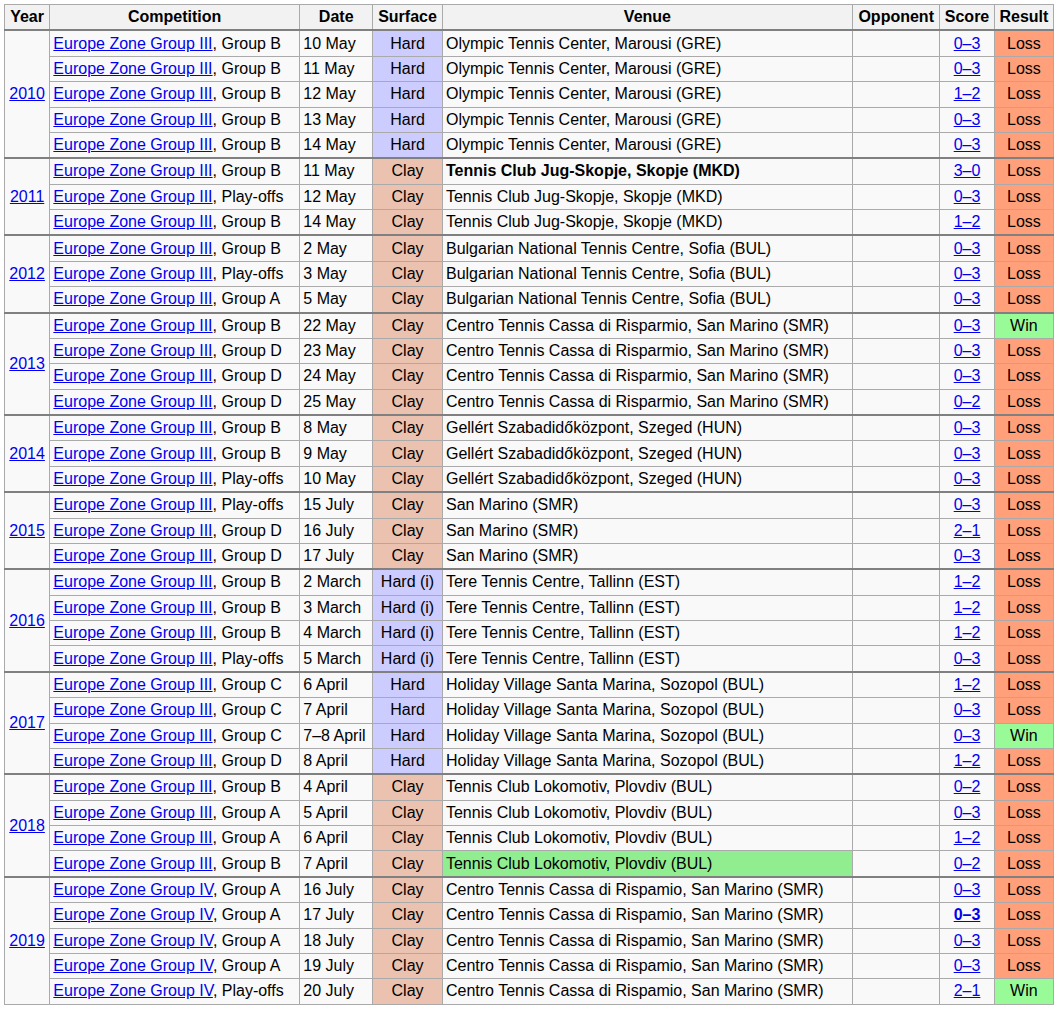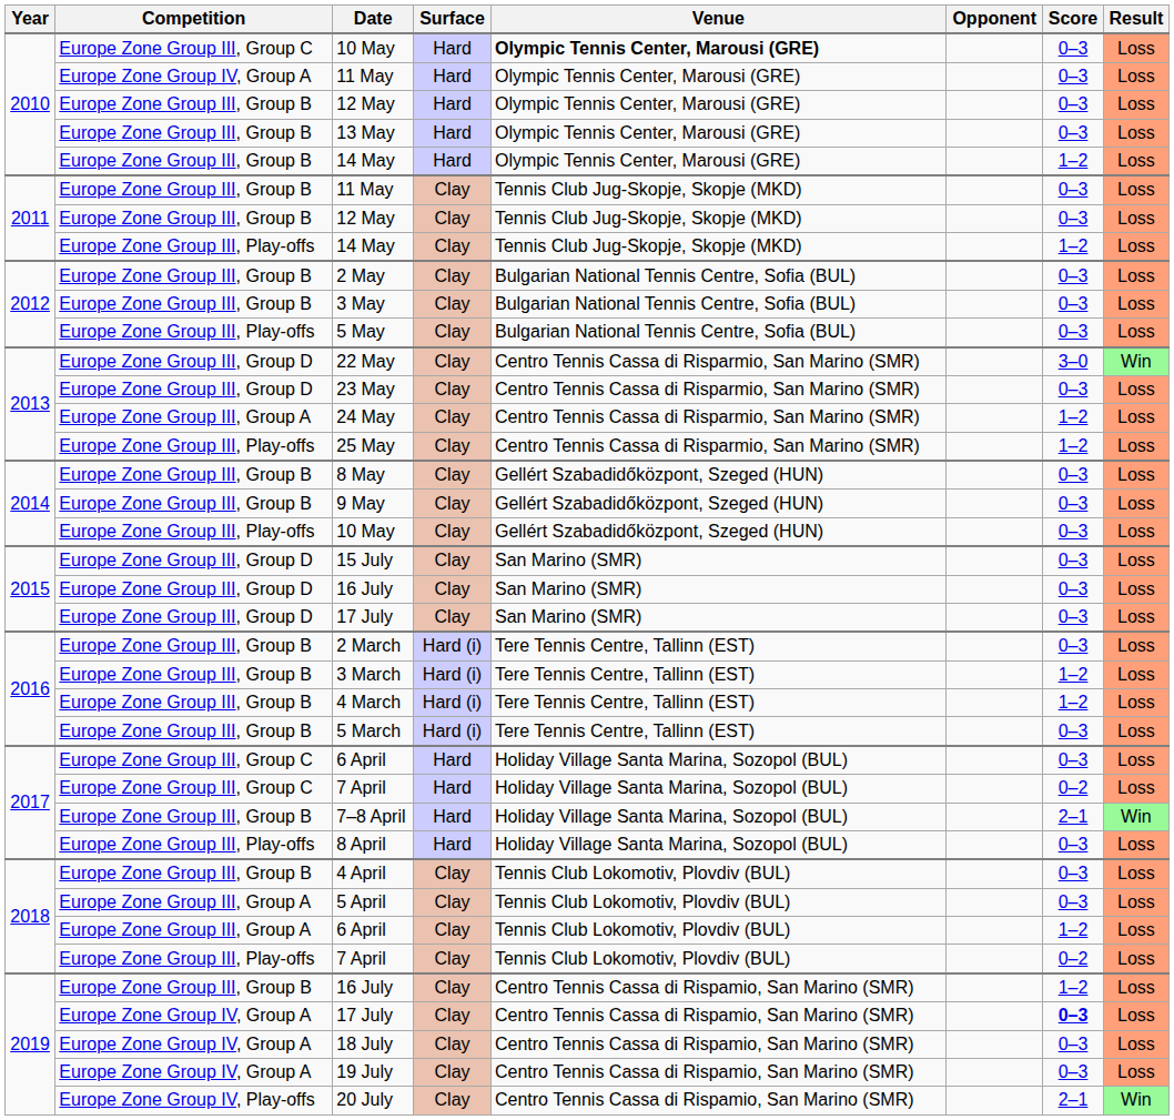 <table class="wikitable collapsible collapsed" width="1050">
 <tr>
 <th scope="col">Year</th>
 <th scope="col">Competition</th>
 <th scope="col">Date</th>
 <th scope="col">Surface</th>
 <th scope="col">Venue</th>
 <th scope="col">Opponent</th>
 <th scope="col">Score</th>
 <th scope="col">Result</th>
 </tr>
 <tr style="border-top:2px solid gray;">
 <td align="center" rowspan="5"><a href='#'>2010</a></td>
-<td><a href='#'>Europe Zone Group III</a>, Group B</td>
+<td><a href='#'>Europe Zone Group III</a>, Group C</td>
 <td>10 May</td>
 <td align="center" bgcolor=ccccff>Hard</td>
-<td>Olympic Tennis Center, Marousi (GRE)</td>
+<td><strong>Olympic Tennis Center, Marousi (GRE)</strong></td>
 <td></td>
 <td align="center"><a href='#'>0–3</a></td>
 <td align="center" bgcolor="#FFA07A">Loss</td>
 </tr>
 <tr>
-<td><a href='#'>Europe Zone Group III</a>, Group B</td>
+<td><a href='#'>Europe Zone Group IV</a>, Group A</td>
 <td>11 May</td>
 <td align="center" bgcolor=ccccff>Hard</td>
 <td>Olympic Tennis Center, Marousi (GRE)</td>
 <td></td>
 <td align="center"><a href='#'>0–3</a></td>
 <td align="center" bgcolor="#FFA07A">Loss</td>
 </tr>
 <tr>
 <td><a href='#'>Europe Zone Group III</a>, Group B</td>
 <td>12 May</td>
 <td align="center" bgcolor=ccccff>Hard</td>
 <td>Olympic Tennis Center, Marousi (GRE)</td>
 <td></td>
-<td align="center"><a href='#'>1–2</a></td>
+<td align="center"><a href='#'>0–3</a></td>
 <td align="center" bgcolor="#FFA07A">Loss</td>
 </tr>
 <tr>
 <td><a href='#'>Europe Zone Group III</a>, Group B</td>
 <td>13 May</td>
 <td align="center" bgcolor=ccccff>Hard</td>
 <td>Olympic Tennis Center, Marousi (GRE)</td>
 <td></td>
 <td align="center"><a href='#'>0–3</a></td>
 <td align="center" bgcolor="#FFA07A">Loss</td>
 </tr>
 <tr>
 <td><a href='#'>Europe Zone Group III</a>, Group B</td>
 <td>14 May</td>
 <td align="center" bgcolor=ccccff>Hard</td>
 <td>Olympic Tennis Center, Marousi (GRE)</td>
 <td></td>
-<td align="center"><a href='#'>0–3</a></td>
+<td align="center"><a href='#'>1–2</a></td>
 <td align="center" bgcolor="#FFA07A">Loss</td>
 </tr>
 <tr style="border-top:2px solid gray;">
 <td align="center" rowspan="3"><a href='#'>2011</a></td>
 <td><a href='#'>Europe Zone Group III</a>, Group B</td>
 <td>11 May</td>
 <td align="center" bgcolor=ebc2af>Clay</td>
-<td><strong>Tennis Club Jug-Skopje, Skopje (MKD)</strong></td>
+<td>Tennis Club Jug-Skopje, Skopje (MKD)</td>
 <td></td>
-<td align="center"><a href='#'>3–0</a></td>
+<td align="center"><a href='#'>0–3</a></td>
 <td align="center" bgcolor="#FFA07A">Loss</td>
 </tr>
 <tr>
-<td><a href='#'>Europe Zone Group III</a>, Play-offs</td>
+<td><a href='#'>Europe Zone Group III</a>, Group B</td>
 <td>12 May</td>
 <td align="center" bgcolor=ebc2af>Clay</td>
 <td>Tennis Club Jug-Skopje, Skopje (MKD)</td>
 <td></td>
 <td align="center"><a href='#'>0–3</a></td>
 <td align="center" bgcolor="#FFA07A">Loss</td>
 </tr>
 <tr>
-<td><a href='#'>Europe Zone Group III</a>, Group B</td>
+<td><a href='#'>Europe Zone Group III</a>, Play-offs</td>
 <td>14 May</td>
 <td align="center" bgcolor=ebc2af>Clay</td>
 <td>Tennis Club Jug-Skopje, Skopje (MKD)</td>
 <td></td>
 <td align="center"><a href='#'>1–2</a></td>
 <td align="center" bgcolor="#FFA07A">Loss</td>
 </tr>
 <tr style="border-top:2px solid gray;">
 <td align="center" rowspan="3"><a href='#'>2012</a></td>
 <td><a href='#'>Europe Zone Group III</a>, Group B</td>
 <td>2 May</td>
 <td align="center" bgcolor=ebc2af>Clay</td>
 <td>Bulgarian National Tennis Centre, Sofia (BUL)</td>
 <td></td>
 <td align="center"><a href='#'>0–3</a></td>
 <td align="center" bgcolor="#FFA07A">Loss</td>
 </tr>
 <tr>
-<td><a href='#'>Europe Zone Group III</a>, Play-offs</td>
+<td><a href='#'>Europe Zone Group III</a>, Group B</td>
 <td>3 May</td>
 <td align="center" bgcolor=ebc2af>Clay</td>
 <td>Bulgarian National Tennis Centre, Sofia (BUL)</td>
 <td></td>
 <td align="center"><a href='#'>0–3</a></td>
 <td align="center" bgcolor="#FFA07A">Loss</td>
 </tr>
 <tr>
-<td><a href='#'>Europe Zone Group III</a>, Group A</td>
+<td><a href='#'>Europe Zone Group III</a>, Play-offs</td>
 <td>5 May</td>
 <td align="center" bgcolor=ebc2af>Clay</td>
 <td>Bulgarian National Tennis Centre, Sofia (BUL)</td>
 <td></td>
 <td align="center"><a href='#'>0–3</a></td>
 <td align="center" bgcolor="#FFA07A">Loss</td>
 </tr>
 <tr style="border-top:2px solid gray;">
 <td align="center" rowspan="4"><a href='#'>2013</a></td>
-<td><a href='#'>Europe Zone Group III</a>, Group B</td>
+<td><a href='#'>Europe Zone Group III</a>, Group D</td>
 <td>22 May</td>
 <td align="center" bgcolor=ebc2af>Clay</td>
 <td>Centro Tennis Cassa di Risparmio, San Marino (SMR)</td>
 <td></td>
-<td align="center"><a href='#'>0–3</a></td>
+<td align="center"><a href='#'>3–0</a></td>
 <td align="center" bgcolor="#98FB98">Win</td>
 </tr>
 <tr>
 <td><a href='#'>Europe Zone Group III</a>, Group D</td>
 <td>23 May</td>
 <td align="center" bgcolor=ebc2af>Clay</td>
 <td>Centro Tennis Cassa di Risparmio, San Marino (SMR)</td>
 <td></td>
 <td align="center"><a href='#'>0–3</a></td>
 <td align="center" bgcolor="#FFA07A">Loss</td>
 </tr>
 <tr>
-<td><a href='#'>Europe Zone Group III</a>, Group D</td>
+<td><a href='#'>Europe Zone Group III</a>, Group A</td>
 <td>24 May</td>
 <td align="center" bgcolor=ebc2af>Clay</td>
 <td>Centro Tennis Cassa di Risparmio, San Marino (SMR)</td>
 <td></td>
-<td align="center"><a href='#'>0–3</a></td>
+<td align="center"><a href='#'>1–2</a></td>
 <td align="center" bgcolor="#FFA07A">Loss</td>
 </tr>
 <tr>
-<td><a href='#'>Europe Zone Group III</a>, Group D</td>
+<td><a href='#'>Europe Zone Group III</a>, Play-offs</td>
 <td>25 May</td>
 <td align="center" bgcolor=ebc2af>Clay</td>
 <td>Centro Tennis Cassa di Risparmio, San Marino (SMR)</td>
 <td></td>
-<td align="center"><a href='#'>0–2</a></td>
+<td align="center"><a href='#'>1–2</a></td>
 <td align="center" bgcolor="#FFA07A">Loss</td>
 </tr>
 <tr style="border-top:2px solid gray;">
 <td align="center" rowspan="3"><a href='#'>2014</a></td>
 <td><a href='#'>Europe Zone Group III</a>, Group B</td>
 <td>8 May</td>
 <td align="center" bgcolor=ebc2af>Clay</td>
 <td>Gellért Szabadidőközpont, Szeged (HUN)</td>
 <td></td>
 <td align="center"><a href='#'>0–3</a></td>
 <td align="center" bgcolor="#FFA07A">Loss</td>
 </tr>
 <tr>
 <td><a href='#'>Europe Zone Group III</a>, Group B</td>
 <td>9 May</td>
 <td align="center" bgcolor=ebc2af>Clay</td>
 <td>Gellért Szabadidőközpont, Szeged (HUN)</td>
 <td></td>
 <td align="center"><a href='#'>0–3</a></td>
 <td align="center" bgcolor="#FFA07A">Loss</td>
 </tr>
 <tr>
 <td><a href='#'>Europe Zone Group III</a>, Play-offs</td>
 <td>10 May</td>
 <td align="center" bgcolor=ebc2af>Clay</td>
 <td>Gellért Szabadidőközpont, Szeged (HUN)</td>
 <td></td>
 <td align="center"><a href='#'>0–3</a></td>
 <td align="center" bgcolor="#FFA07A">Loss</td>
 </tr>
 <tr style="border-top:2px solid gray;">
 <td align="center" rowspan="3"><a href='#'>2015</a></td>
-<td><a href='#'>Europe Zone Group III</a>, Play-offs</td>
+<td><a href='#'>Europe Zone Group III</a>, Group D</td>
 <td>15 July</td>
 <td align="center" bgcolor=ebc2af>Clay</td>
 <td>San Marino (SMR)</td>
 <td></td>
 <td align="center"><a href='#'>0–3</a></td>
 <td align="center" bgcolor="#FFA07A">Loss</td>
 </tr>
 <tr>
 <td><a href='#'>Europe Zone Group III</a>, Group D</td>
 <td>16 July</td>
 <td align="center" bgcolor=ebc2af>Clay</td>
 <td>San Marino (SMR)</td>
 <td></td>
-<td align="center"><a href='#'>2–1</a></td>
+<td align="center"><a href='#'>0–3</a></td>
 <td align="center" bgcolor="#FFA07A">Loss</td>
 </tr>
 <tr>
 <td><a href='#'>Europe Zone Group III</a>, Group D</td>
 <td>17 July</td>
 <td align="center" bgcolor=ebc2af>Clay</td>
 <td>San Marino (SMR)</td>
 <td></td>
 <td align="center"><a href='#'>0–3</a></td>
 <td align="center" bgcolor="#FFA07A">Loss</td>
 </tr>
 <tr style="border-top:2px solid gray;">
 <td align="center" rowspan="4"><a href='#'>2016</a></td>
 <td><a href='#'>Europe Zone Group III</a>, Group B</td>
 <td>2 March</td>
 <td align="center" bgcolor=ccccff>Hard (i)</td>
 <td>Tere Tennis Centre, Tallinn (EST)</td>
 <td></td>
-<td align="center"><a href='#'>1–2</a></td>
+<td align="center"><a href='#'>0–3</a></td>
 <td align="center" bgcolor="#FFA07A">Loss</td>
 </tr>
 <tr>
 <td><a href='#'>Europe Zone Group III</a>, Group B</td>
 <td>3 March</td>
 <td align="center" bgcolor=ccccff>Hard (i)</td>
 <td>Tere Tennis Centre, Tallinn (EST)</td>
 <td></td>
 <td align="center"><a href='#'>1–2</a></td>
 <td align="center" bgcolor="#FFA07A">Loss</td>
 </tr>
 <tr>
 <td><a href='#'>Europe Zone Group III</a>, Group B</td>
 <td>4 March</td>
 <td align="center" bgcolor=ccccff>Hard (i)</td>
 <td>Tere Tennis Centre, Tallinn (EST)</td>
 <td></td>
 <td align="center"><a href='#'>1–2</a></td>
 <td align="center" bgcolor="#FFA07A">Loss</td>
 </tr>
 <tr>
-<td><a href='#'>Europe Zone Group III</a>, Play-offs</td>
+<td><a href='#'>Europe Zone Group III</a>, Group B</td>
 <td>5 March</td>
 <td align="center" bgcolor=ccccff>Hard (i)</td>
 <td>Tere Tennis Centre, Tallinn (EST)</td>
 <td></td>
 <td align="center"><a href='#'>0–3</a></td>
 <td align="center" bgcolor="#FFA07A">Loss</td>
 </tr>
 <tr style="border-top:2px solid gray;">
 <td align="center" rowspan="4"><a href='#'>2017</a></td>
 <td><a href='#'>Europe Zone Group III</a>, Group C</td>
 <td>6 April</td>
 <td align="center" bgcolor=ccccff>Hard</td>
 <td>Holiday Village Santa Marina, Sozopol (BUL)</td>
 <td></td>
-<td align="center"><a href='#'>1–2</a></td>
+<td align="center"><a href='#'>0–3</a></td>
 <td align="center" bgcolor="#FFA07A">Loss</td>
 </tr>
 <tr>
 <td><a href='#'>Europe Zone Group III</a>, Group C</td>
 <td>7 April</td>
 <td align="center" bgcolor=ccccff>Hard</td>
 <td>Holiday Village Santa Marina, Sozopol (BUL)</td>
 <td></td>
-<td align="center"><a href='#'>0–3</a></td>
+<td align="center"><a href='#'>0–2</a></td>
 <td align="center" bgcolor="#FFA07A">Loss</td>
 </tr>
 <tr>
-<td><a href='#'>Europe Zone Group III</a>, Group C</td>
+<td><a href='#'>Europe Zone Group III</a>, Group B</td>
 <td>7–8 April</td>
 <td align="center" bgcolor=ccccff>Hard</td>
 <td>Holiday Village Santa Marina, Sozopol (BUL)</td>
 <td></td>
-<td align="center"><a href='#'>0–3</a></td>
+<td align="center"><a href='#'>2–1</a></td>
 <td align="center" bgcolor="#98FB98">Win</td>
 </tr>
 <tr>
-<td><a href='#'>Europe Zone Group III</a>, Group D</td>
+<td><a href='#'>Europe Zone Group III</a>, Play-offs</td>
 <td>8 April</td>
 <td align="center" bgcolor=ccccff>Hard</td>
 <td>Holiday Village Santa Marina, Sozopol (BUL)</td>
 <td></td>
-<td align="center"><a href='#'>1–2</a></td>
+<td align="center"><a href='#'>0–3</a></td>
 <td align="center" bgcolor="#FFA07A">Loss</td>
 </tr>
 <tr style="border-top:2px solid gray;">
 <td align="center" rowspan="4"><a href='#'>2018</a></td>
 <td><a href='#'>Europe Zone Group III</a>, Group B</td>
 <td>4 April</td>
 <td align="center" bgcolor=ebc2af>Clay</td>
 <td>Tennis Club Lokomotiv, Plovdiv (BUL)</td>
 <td></td>
-<td align="center"><a href='#'>0–2</a></td>
+<td align="center"><a href='#'>0–3</a></td>
 <td align="center" bgcolor="#FFA07A">Loss</td>
 </tr>
 <tr>
 <td><a href='#'>Europe Zone Group III</a>, Group A</td>
 <td>5 April</td>
 <td align="center" bgcolor=ebc2af>Clay</td>
 <td>Tennis Club Lokomotiv, Plovdiv (BUL)</td>
 <td></td>
 <td align="center"><a href='#'>0–3</a></td>
 <td align="center" bgcolor="#FFA07A">Loss</td>
 </tr>
 <tr>
 <td><a href='#'>Europe Zone Group III</a>, Group A</td>
 <td>6 April</td>
 <td align="center" bgcolor=ebc2af>Clay</td>
 <td>Tennis Club Lokomotiv, Plovdiv (BUL)</td>
 <td></td>
 <td align="center"><a href='#'>1–2</a></td>
 <td align="center" bgcolor="#FFA07A">Loss</td>
 </tr>
 <tr>
-<td><a href='#'>Europe Zone Group III</a>, Group B</td>
+<td><a href='#'>Europe Zone Group III</a>, Play-offs</td>
 <td>7 April</td>
 <td align="center" bgcolor=ebc2af>Clay</td>
-<td style="background: lightgreen;">Tennis Club Lokomotiv, Plovdiv (BUL)</td>
+<td>Tennis Club Lokomotiv, Plovdiv (BUL)</td>
 <td></td>
 <td align="center"><a href='#'>0–2</a></td>
 <td align="center" bgcolor="#FFA07A">Loss</td>
 </tr>
 <tr style="border-top:2px solid gray;">
 <td align="center" rowspan="5"><a href='#'>2019</a></td>
-<td><a href='#'>Europe Zone Group IV</a>, Group A</td>
+<td><a href='#'>Europe Zone Group III</a>, Group B</td>
 <td>16 July</td>
 <td align="center" bgcolor=ebc2af>Clay</td>
 <td>Centro Tennis Cassa di Rispamio, San Marino (SMR)</td>
 <td></td>
-<td align="center"><a href='#'>0–3</a></td>
+<td align="center"><a href='#'>1–2</a></td>
 <td align="center" bgcolor="#FFA07A">Loss</td>
 </tr>
 <tr>
 <td><a href='#'>Europe Zone Group IV</a>, Group A</td>
 <td>17 July</td>
 <td align="center" bgcolor=ebc2af>Clay</td>
 <td>Centro Tennis Cassa di Rispamio, San Marino (SMR)</td>
 <td></td>
 <td align="center"><strong><a href='#'>0–3</a></strong></td>
 <td align="center" bgcolor="#FFA07A">Loss</td>
 </tr>
 <tr>
 <td><a href='#'>Europe Zone Group IV</a>, Group A</td>
 <td>18 July</td>
 <td align="center" bgcolor=ebc2af>Clay</td>
 <td>Centro Tennis Cassa di Rispamio, San Marino (SMR)</td>
 <td></td>
 <td align="center"><a href='#'>0–3</a></td>
 <td align="center" bgcolor="#FFA07A">Loss</td>
 </tr>
 <tr>
 <td><a href='#'>Europe Zone Group IV</a>, Group A</td>
 <td>19 July</td>
 <td align="center" bgcolor=ebc2af>Clay</td>
 <td>Centro Tennis Cassa di Rispamio, San Marino (SMR)</td>
 <td></td>
 <td align="center"><a href='#'>0–3</a></td>
 <td align="center" bgcolor="#FFA07A">Loss</td>
 </tr>
 <tr>
 <td><a href='#'>Europe Zone Group IV</a>, Play-offs</td>
 <td>20 July</td>
 <td align="center" bgcolor=ebc2af>Clay</td>
 <td>Centro Tennis Cassa di Rispamio, San Marino (SMR)</td>
 <td></td>
 <td align="center"><a href='#'>2–1</a></td>
 <td align="center" bgcolor="#98FB98">Win</td>
 </tr>
 </table>
